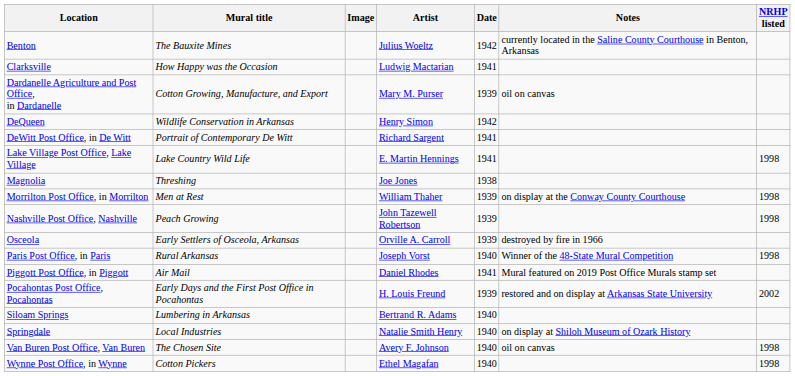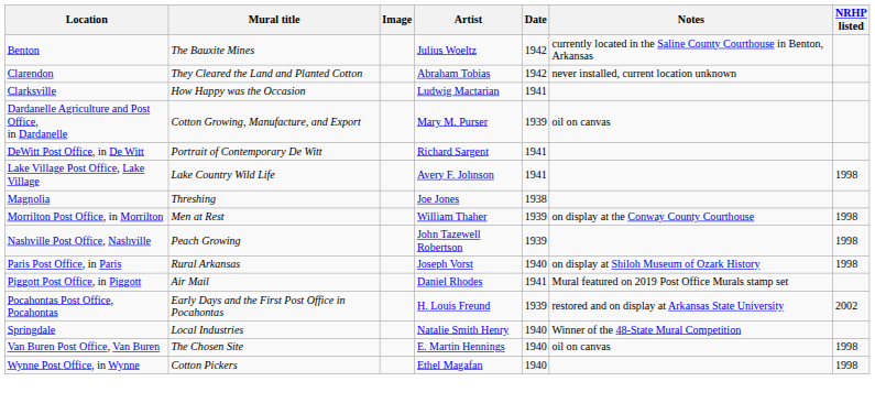 <table class="wikitable sortable">
 <tr>
 <th>Location</th>
 <th>Mural title</th>
 <th>Image</th>
 <th>Artist</th>
 <th>Date</th>
 <th>Notes</th>
 <th><a href='#'>NRHP</a><br>listed</th>
 </tr>
 <tr>
 <td><a href='#'>Benton</a></td>
 <td><em>The Bauxite Mines</em></td>
 <td></td>
 <td><a href='#'>Julius Woeltz</a></td>
 <td>1942</td>
 <td>currently located in the <a href='#'>Saline County Courthouse</a> in Benton, Arkansas</td>
+<td></td>
+</tr>
+<tr>
+<td><a href='#'>Clarendon</a></td>
+<td><em>They Cleared the Land and Planted Cotton</em></td>
+<td></td>
+<td><a href='#'>Abraham Tobias</a></td>
+<td>1942</td>
+<td>never installed, current location unknown</td>
 <td></td>
 </tr>
 <tr>
 <td><a href='#'>Clarksville</a></td>
 <td><em>How Happy was the Occasion</em></td>
 <td></td>
 <td><a href='#'>Ludwig Mactarian</a></td>
 <td>1941</td>
 <td></td>
 <td></td>
 </tr>
 <tr>
 <td><a href='#'>Dardanelle Agriculture and Post Office</a>,<br>in <a href='#'>Dardanelle</a></td>
 <td><em>Cotton Growing, Manufacture, and Export</em></td>
 <td></td>
 <td><a href='#'>Mary M. Purser</a></td>
 <td>1939</td>
 <td>oil on canvas</td>
 <td></td>
 </tr>
 <tr>
-<td><a href='#'>DeQueen</a></td>
-<td><em>Wildlife Conservation in Arkansas</em></td>
-<td></td>
-<td><a href='#'>Henry Simon</a></td>
-<td>1942</td>
-<td></td>
-<td></td>
-</tr>
-<tr>
 <td><a href='#'>DeWitt Post Office</a>, in <a href='#'>De Witt</a></td>
 <td><em>Portrait of Contemporary De Witt</em></td>
 <td></td>
 <td><a href='#'>Richard Sargent</a></td>
 <td>1941</td>
 <td></td>
 <td></td>
 </tr>
 <tr>
 <td><a href='#'>Lake Village Post Office</a>, <a href='#'>Lake Village</a></td>
 <td><em>Lake Country Wild Life</em></td>
 <td></td>
-<td><a href='#'>E. Martin Hennings</a></td>
+<td><a href='#'>Avery F. Johnson</a></td>
 <td>1941</td>
 <td></td>
 <td>1998</td>
 </tr>
 <tr>
 <td><a href='#'>Magnolia</a></td>
 <td><em>Threshing</em></td>
 <td></td>
 <td><a href='#'>Joe Jones</a></td>
 <td>1938</td>
 <td></td>
 <td></td>
 </tr>
 <tr>
 <td><a href='#'>Morrilton Post Office</a>, in <a href='#'>Morrilton</a></td>
 <td><em>Men at Rest</em></td>
 <td></td>
 <td><a href='#'>William Thaher</a></td>
 <td>1939</td>
 <td>on display at the <a href='#'>Conway County Courthouse</a></td>
 <td>1998</td>
 </tr>
 <tr>
 <td><a href='#'>Nashville Post Office</a>, <a href='#'>Nashville</a></td>
 <td><em>Peach Growing</em></td>
 <td></td>
 <td><a href='#'>John Tazewell Robertson</a></td>
 <td>1939</td>
 <td></td>
 <td>1998</td>
 </tr>
 <tr>
-<td><a href='#'>Osceola</a></td>
-<td><em>Early Settlers of Osceola, Arkansas</em></td>
-<td></td>
-<td><a href='#'>Orville A. Carroll</a></td>
-<td>1939</td>
-<td>destroyed by fire in 1966</td>
-<td></td>
-</tr>
-<tr>
 <td><a href='#'>Paris Post Office</a>, in <a href='#'>Paris</a></td>
 <td><em>Rural Arkansas</em></td>
 <td></td>
 <td><a href='#'>Joseph Vorst</a></td>
 <td>1940</td>
-<td>Winner of the <a href='#'>48-State Mural Competition</a></td>
+<td>on display at <a href='#'>Shiloh Museum of Ozark History</a></td>
 <td>1998</td>
 </tr>
 <tr>
 <td><a href='#'>Piggott Post Office</a>, in <a href='#'>Piggott</a></td>
 <td><em>Air Mail</em></td>
 <td></td>
 <td><a href='#'>Daniel Rhodes</a></td>
 <td>1941</td>
 <td>Mural featured on 2019 Post Office Murals stamp set</td>
 <td></td>
 </tr>
 <tr>
 <td><a href='#'>Pocahontas Post Office</a>, <a href='#'>Pocahontas</a></td>
 <td><em>Early Days and the First Post Office in Pocahontas</em></td>
 <td></td>
 <td><a href='#'>H. Louis Freund</a></td>
 <td>1939</td>
 <td>restored and on display at <a href='#'>Arkansas State University</a></td>
 <td>2002</td>
 </tr>
 <tr>
-<td><a href='#'>Siloam Springs</a></td>
-<td><em>Lumbering in Arkansas</em></td>
-<td></td>
-<td><a href='#'>Bertrand R. Adams</a></td>
-<td>1940</td>
-<td></td>
-<td></td>
-</tr>
-<tr>
 <td><a href='#'>Springdale</a></td>
 <td><em>Local Industries</em></td>
 <td></td>
 <td><a href='#'>Natalie Smith Henry</a></td>
 <td>1940</td>
-<td>on display at <a href='#'>Shiloh Museum of Ozark History</a></td>
+<td>Winner of the <a href='#'>48-State Mural Competition</a></td>
 <td></td>
 </tr>
 <tr>
 <td><a href='#'>Van Buren Post Office</a>, <a href='#'>Van Buren</a></td>
 <td><em>The Chosen Site</em></td>
 <td></td>
-<td><a href='#'>Avery F. Johnson</a></td>
+<td><a href='#'>E. Martin Hennings</a></td>
 <td>1940</td>
 <td>oil on canvas</td>
 <td>1998</td>
 </tr>
 <tr>
 <td><a href='#'>Wynne Post Office</a>, in <a href='#'>Wynne</a></td>
 <td><em>Cotton Pickers</em></td>
 <td></td>
 <td><a href='#'>Ethel Magafan</a></td>
 <td>1940</td>
 <td></td>
 <td>1998</td>
 </tr>
 </table>
